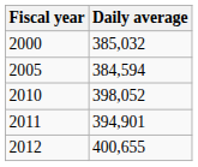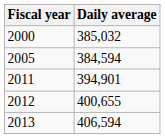 <table class="wikitable">
 <tr>
 <th>Fiscal year</th>
 <th>Daily average</th>
 </tr>
 <tr>
 <td>2000</td>
 <td>385,032</td>
 </tr>
 <tr>
 <td>2005</td>
 <td>384,594</td>
 </tr>
 <tr>
-<td>2010</td>
-<td>398,052</td>
-</tr>
-<tr>
 <td>2011</td>
 <td>394,901</td>
 </tr>
 <tr>
 <td>2012</td>
 <td>400,655</td>
 </tr>
+<tr>
+<td>2013</td>
+<td>406,594</td>
+</tr>
 </table>
